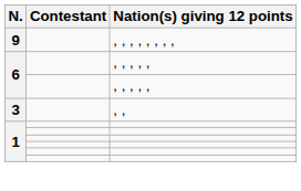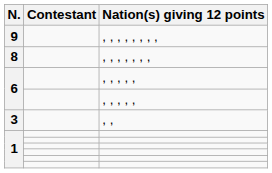 <table class="wikitable plainrowheaders">
 <tr>
 <th scope="col">N.</th>
 <th scope="col">Contestant</th>
 <th scope="col">Nation(s) giving 12 points</th>
 </tr>
 <tr>
 <th scope="row">9</th>
 <td></td>
 <td>, , , , , , , , </td>
+</tr>
+<tr>
+<th scope="row">8</th>
+<td></td>
+<td>, , , , , , , </td>
 </tr>
 <tr>
 <th scope="row" rowspan="2">6</th>
 <td></td>
 <td>, , , , , </td>
 </tr>
 <tr>
 <td></td>
 <td>, , , , , </td>
 </tr>
 <tr>
 <th scope="row">3</th>
 <td></td>
 <td>, , </td>
 </tr>
 <tr>
 <th scope="row" rowspan="6">1</th>
 <td></td>
 <td></td>
 </tr>
 <tr>
 <td></td>
 <td></td>
 </tr>
 <tr>
 <td></td>
 <td></td>
 </tr>
 <tr>
 <td></td>
 <td></td>
 </tr>
 <tr>
 <td></td>
 <td></td>
 </tr>
 <tr>
 <td></td>
 <td></td>
 </tr>
 </table>
